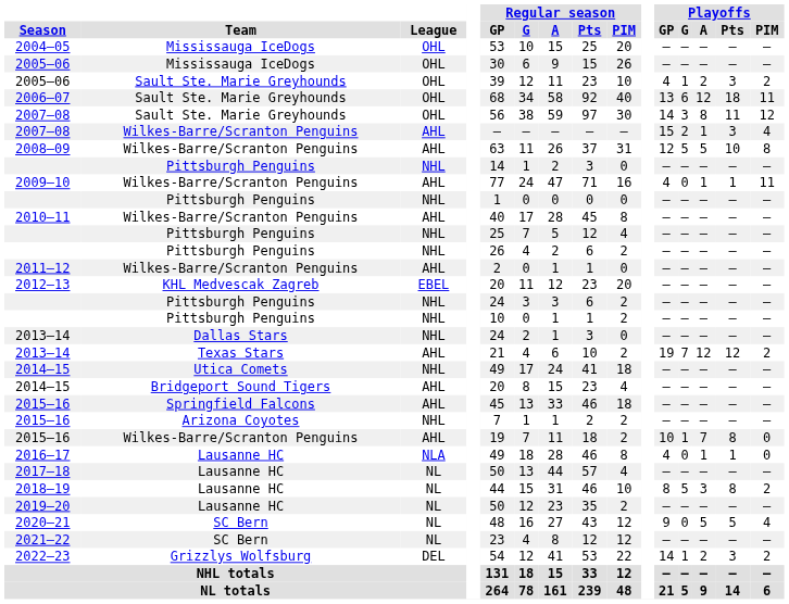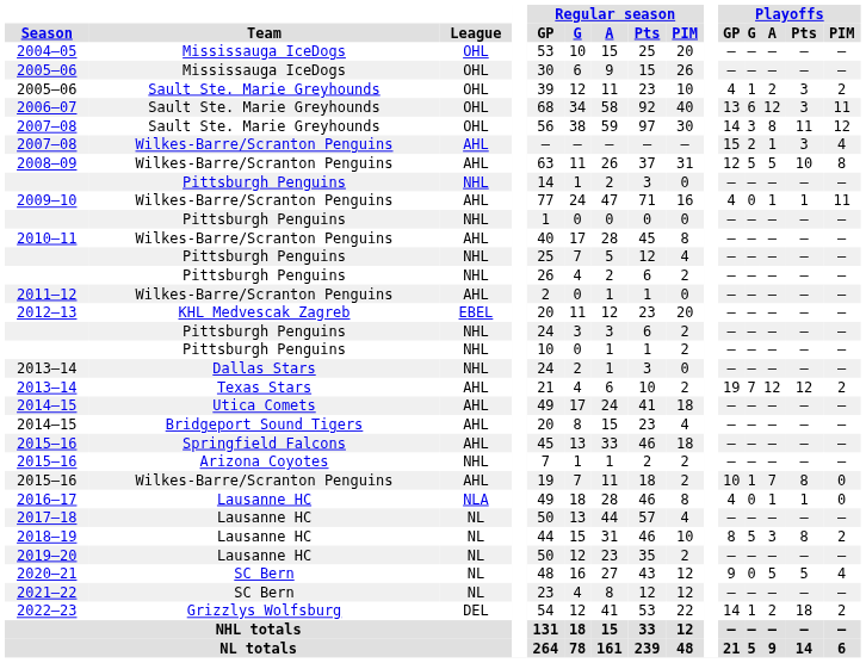 <table border="0" cellpadding="1" cellspacing="0" style="text-align:center; width:60em;">
 <tr style="background:#e0e0e0;">
 <th colspan="3"  bgcolor="#ffffff"> </th>
 <th rowspan="99" bgcolor="#ffffff"> </th>
 <th colspan="5"><a href='#'>Regular season</a></th>
 <th rowspan="99" bgcolor="#ffffff"> </th>
 <th colspan="5"><a href='#'>Playoffs</a></th>
 </tr>
 <tr style="background:#e0e0e0;">
 <th><a href='#'>Season</a></th>
 <th>Team</th>
 <th>League</th>
 <th>GP</th>
 <th><a href='#'>G</a></th>
 <th><a href='#'>A</a></th>
 <th><a href='#'>Pts</a></th>
 <th><a href='#'>PIM</a></th>
 <th>GP</th>
 <th>G</th>
 <th>A</th>
 <th>Pts</th>
 <th>PIM</th>
 </tr>
 <tr>
 <td><a href='#'>2004–05</a></td>
 <td><a href='#'>Mississauga IceDogs</a></td>
 <td><a href='#'>OHL</a></td>
 <td>53</td>
 <td>10</td>
 <td>15</td>
 <td>25</td>
 <td>20</td>
 <td>—</td>
 <td>—</td>
 <td>—</td>
 <td>—</td>
 <td>—</td>
 </tr>
 <tr bgcolor="#f0f0f0">
 <td><a href='#'>2005–06</a></td>
 <td>Mississauga IceDogs</td>
 <td>OHL</td>
 <td>30</td>
 <td>6</td>
 <td>9</td>
 <td>15</td>
 <td>26</td>
 <td>—</td>
 <td>—</td>
 <td>—</td>
 <td>—</td>
 <td>—</td>
 </tr>
 <tr>
 <td>2005–06</td>
 <td><a href='#'>Sault Ste. Marie Greyhounds</a></td>
 <td>OHL</td>
 <td>39</td>
 <td>12</td>
 <td>11</td>
 <td>23</td>
 <td>10</td>
 <td>4</td>
 <td>1</td>
 <td>2</td>
 <td>3</td>
 <td>2</td>
 </tr>
 <tr bgcolor="#f0f0f0">
 <td><a href='#'>2006–07</a></td>
 <td>Sault Ste. Marie Greyhounds</td>
 <td>OHL</td>
 <td>68</td>
 <td>34</td>
 <td>58</td>
 <td>92</td>
 <td>40</td>
 <td>13</td>
 <td>6</td>
 <td>12</td>
-<td>18</td>
+<td>3</td>
 <td>11</td>
 </tr>
 <tr>
 <td><a href='#'>2007–08</a></td>
 <td>Sault Ste. Marie Greyhounds</td>
 <td>OHL</td>
 <td>56</td>
 <td>38</td>
 <td>59</td>
 <td>97</td>
 <td>30</td>
 <td>14</td>
 <td>3</td>
 <td>8</td>
 <td>11</td>
 <td>12</td>
 </tr>
 <tr bgcolor="#f0f0f0">
 <td><a href='#'>2007–08</a></td>
 <td><a href='#'>Wilkes-Barre/Scranton Penguins</a></td>
 <td><a href='#'>AHL</a></td>
 <td>—</td>
 <td>—</td>
 <td>—</td>
 <td>—</td>
 <td>—</td>
 <td>15</td>
 <td>2</td>
 <td>1</td>
 <td>3</td>
 <td>4</td>
 </tr>
 <tr>
 <td><a href='#'>2008–09</a></td>
 <td>Wilkes-Barre/Scranton Penguins</td>
 <td>AHL</td>
 <td>63</td>
 <td>11</td>
 <td>26</td>
 <td>37</td>
 <td>31</td>
 <td>12</td>
 <td>5</td>
 <td>5</td>
 <td>10</td>
 <td>8</td>
 </tr>
 <tr bgcolor="#f0f0f0">
 <td></td>
 <td><a href='#'>Pittsburgh Penguins</a></td>
 <td><a href='#'>NHL</a></td>
 <td>14</td>
 <td>1</td>
 <td>2</td>
 <td>3</td>
 <td>0</td>
 <td>—</td>
 <td>—</td>
 <td>—</td>
 <td>—</td>
 <td>—</td>
 </tr>
 <tr>
 <td><a href='#'>2009–10</a></td>
 <td>Wilkes-Barre/Scranton Penguins</td>
 <td>AHL</td>
 <td>77</td>
 <td>24</td>
 <td>47</td>
 <td>71</td>
 <td>16</td>
 <td>4</td>
 <td>0</td>
 <td>1</td>
 <td>1</td>
 <td>11</td>
 </tr>
 <tr bgcolor="#f0f0f0">
 <td></td>
 <td>Pittsburgh Penguins</td>
 <td>NHL</td>
 <td>1</td>
 <td>0</td>
 <td>0</td>
 <td>0</td>
 <td>0</td>
 <td>—</td>
 <td>—</td>
 <td>—</td>
 <td>—</td>
 <td>—</td>
 </tr>
 <tr>
 <td><a href='#'>2010–11</a></td>
 <td>Wilkes-Barre/Scranton Penguins</td>
 <td>AHL</td>
 <td>40</td>
 <td>17</td>
 <td>28</td>
 <td>45</td>
 <td>8</td>
 <td>—</td>
 <td>—</td>
 <td>—</td>
 <td>—</td>
 <td>—</td>
 </tr>
 <tr bgcolor="#f0f0f0">
 <td></td>
 <td>Pittsburgh Penguins</td>
 <td>NHL</td>
 <td>25</td>
 <td>7</td>
 <td>5</td>
 <td>12</td>
 <td>4</td>
 <td>—</td>
 <td>—</td>
 <td>—</td>
 <td>—</td>
 <td>—</td>
 </tr>
 <tr>
 <td></td>
 <td>Pittsburgh Penguins</td>
 <td>NHL</td>
 <td>26</td>
 <td>4</td>
 <td>2</td>
 <td>6</td>
 <td>2</td>
 <td>—</td>
 <td>—</td>
 <td>—</td>
 <td>—</td>
 <td>—</td>
 </tr>
 <tr bgcolor="#f0f0f0">
 <td><a href='#'>2011–12</a></td>
 <td>Wilkes-Barre/Scranton Penguins</td>
 <td>AHL</td>
 <td>2</td>
 <td>0</td>
 <td>1</td>
 <td>1</td>
 <td>0</td>
 <td>—</td>
 <td>—</td>
 <td>—</td>
 <td>—</td>
 <td>—</td>
 </tr>
 <tr>
 <td><a href='#'>2012–13</a></td>
 <td><a href='#'>KHL Medvescak Zagreb</a></td>
 <td><a href='#'>EBEL</a></td>
 <td>20</td>
 <td>11</td>
 <td>12</td>
 <td>23</td>
 <td>20</td>
 <td>—</td>
 <td>—</td>
 <td>—</td>
 <td>—</td>
 <td>—</td>
 </tr>
 <tr bgcolor="#f0f0f0">
 <td></td>
 <td>Pittsburgh Penguins</td>
 <td>NHL</td>
 <td>24</td>
 <td>3</td>
 <td>3</td>
 <td>6</td>
 <td>2</td>
 <td>—</td>
 <td>—</td>
 <td>—</td>
 <td>—</td>
 <td>—</td>
 </tr>
 <tr>
 <td></td>
 <td>Pittsburgh Penguins</td>
 <td>NHL</td>
 <td>10</td>
 <td>0</td>
 <td>1</td>
 <td>1</td>
 <td>2</td>
 <td>—</td>
 <td>—</td>
 <td>—</td>
 <td>—</td>
 <td>—</td>
 </tr>
 <tr bgcolor="#f0f0f0">
 <td>2013–14</td>
 <td><a href='#'>Dallas Stars</a></td>
 <td>NHL</td>
 <td>24</td>
 <td>2</td>
 <td>1</td>
 <td>3</td>
 <td>0</td>
 <td>—</td>
 <td>—</td>
 <td>—</td>
 <td>—</td>
 <td>—</td>
 </tr>
 <tr>
 <td><a href='#'>2013–14</a></td>
 <td><a href='#'>Texas Stars</a></td>
 <td>AHL</td>
 <td>21</td>
 <td>4</td>
 <td>6</td>
 <td>10</td>
 <td>2</td>
 <td>19</td>
 <td>7</td>
 <td>12</td>
 <td>12</td>
 <td>2</td>
 </tr>
 <tr bgcolor="#f0f0f0">
 <td><a href='#'>2014–15</a></td>
 <td><a href='#'>Utica Comets</a></td>
-<td>NHL</td>
+<td>AHL</td>
 <td>49</td>
 <td>17</td>
 <td>24</td>
 <td>41</td>
 <td>18</td>
 <td>—</td>
 <td>—</td>
 <td>—</td>
 <td>—</td>
 <td>—</td>
 </tr>
 <tr>
 <td>2014–15</td>
 <td><a href='#'>Bridgeport Sound Tigers</a></td>
 <td>AHL</td>
 <td>20</td>
 <td>8</td>
 <td>15</td>
 <td>23</td>
 <td>4</td>
 <td>—</td>
 <td>—</td>
 <td>—</td>
 <td>—</td>
 <td>—</td>
 </tr>
 <tr bgcolor="#f0f0f0">
 <td><a href='#'>2015–16</a></td>
 <td><a href='#'>Springfield Falcons</a></td>
 <td>AHL</td>
 <td>45</td>
 <td>13</td>
 <td>33</td>
 <td>46</td>
 <td>18</td>
 <td>—</td>
 <td>—</td>
 <td>—</td>
 <td>—</td>
 <td>—</td>
 </tr>
 <tr>
 <td><a href='#'>2015–16</a></td>
 <td><a href='#'>Arizona Coyotes</a></td>
 <td>NHL</td>
 <td>7</td>
 <td>1</td>
 <td>1</td>
 <td>2</td>
 <td>2</td>
 <td>—</td>
 <td>—</td>
 <td>—</td>
 <td>—</td>
 <td>—</td>
 </tr>
 <tr bgcolor="#f0f0f0">
 <td>2015–16</td>
 <td>Wilkes-Barre/Scranton Penguins</td>
 <td>AHL</td>
 <td>19</td>
 <td>7</td>
 <td>11</td>
 <td>18</td>
 <td>2</td>
 <td>10</td>
 <td>1</td>
 <td>7</td>
 <td>8</td>
 <td>0</td>
 </tr>
 <tr>
 <td><a href='#'>2016–17</a></td>
 <td><a href='#'>Lausanne HC</a></td>
 <td><a href='#'>NLA</a></td>
 <td>49</td>
 <td>18</td>
 <td>28</td>
 <td>46</td>
 <td>8</td>
 <td>4</td>
 <td>0</td>
 <td>1</td>
 <td>1</td>
 <td>0</td>
 </tr>
 <tr bgcolor="#f0f0f0">
 <td><a href='#'>2017–18</a></td>
 <td>Lausanne HC</td>
 <td>NL</td>
 <td>50</td>
 <td>13</td>
 <td>44</td>
 <td>57</td>
 <td>4</td>
 <td>—</td>
 <td>—</td>
 <td>—</td>
 <td>—</td>
 <td>—</td>
 </tr>
 <tr>
 <td><a href='#'>2018–19</a></td>
 <td>Lausanne HC</td>
 <td>NL</td>
 <td>44</td>
 <td>15</td>
 <td>31</td>
 <td>46</td>
 <td>10</td>
 <td>8</td>
 <td>5</td>
 <td>3</td>
 <td>8</td>
 <td>2</td>
 </tr>
 <tr bgcolor="#f0f0f0">
 <td><a href='#'>2019–20</a></td>
 <td>Lausanne HC</td>
 <td>NL</td>
 <td>50</td>
 <td>12</td>
 <td>23</td>
 <td>35</td>
 <td>2</td>
 <td>—</td>
 <td>—</td>
 <td>—</td>
 <td>—</td>
 <td>—</td>
 </tr>
 <tr>
 <td><a href='#'>2020–21</a></td>
 <td><a href='#'>SC Bern</a></td>
 <td>NL</td>
 <td>48</td>
 <td>16</td>
 <td>27</td>
 <td>43</td>
 <td>12</td>
 <td>9</td>
 <td>0</td>
 <td>5</td>
 <td>5</td>
 <td>4</td>
 </tr>
 <tr bgcolor="#f0f0f0">
 <td><a href='#'>2021–22</a></td>
 <td>SC Bern</td>
 <td>NL</td>
 <td>23</td>
 <td>4</td>
 <td>8</td>
 <td>12</td>
 <td>12</td>
 <td>—</td>
 <td>—</td>
 <td>—</td>
 <td>—</td>
 <td>—</td>
 </tr>
 <tr>
 <td><a href='#'>2022–23</a></td>
 <td><a href='#'>Grizzlys Wolfsburg</a></td>
 <td>DEL</td>
 <td>54</td>
 <td>12</td>
 <td>41</td>
 <td>53</td>
 <td>22</td>
 <td>14</td>
 <td>1</td>
 <td>2</td>
-<td>3</td>
+<td>18</td>
 <td>2</td>
 </tr>
 <tr bgcolor="#e0e0e0">
 <th colspan="3">NHL totals</th>
 <th>131</th>
 <th>18</th>
 <th>15</th>
 <th>33</th>
 <th>12</th>
 <th>—</th>
 <th>—</th>
 <th>—</th>
 <th>—</th>
 <th>—</th>
 </tr>
 <tr bgcolor="#e0e0e0">
 <th colspan="3">NL totals</th>
 <th>264</th>
 <th>78</th>
 <th>161</th>
 <th>239</th>
 <th>48</th>
 <th>21</th>
 <th>5</th>
 <th>9</th>
 <th>14</th>
 <th>6</th>
 </tr>
 </table>
